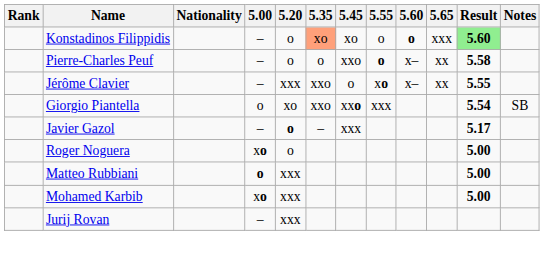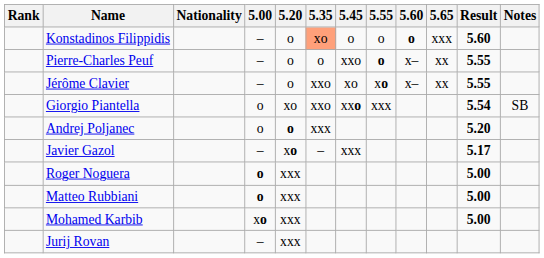 <table class="wikitable sortable" style="text-align:center;font-size:95%">
 <tr>
 <th>Rank</th>
 <th>Name</th>
 <th>Nationality</th>
 <th>5.00</th>
 <th>5.20</th>
 <th>5.35</th>
 <th>5.45</th>
 <th>5.55</th>
 <th>5.60</th>
 <th>5.65</th>
 <th>Result</th>
 <th>Notes</th>
 </tr>
 <tr>
 <td></td>
 <td align=left><a href='#'>Konstadinos Filippidis</a></td>
 <td align=left></td>
 <td>–</td>
 <td>o</td>
 <td style="background: lightsalmon;">xo</td>
-<td>xo</td>
+<td>o</td>
 <td>o</td>
 <td><strong>o</strong></td>
 <td>xxx</td>
-<td style="background: lightgreen;"><strong>5.60</strong></td>
+<td><strong>5.60</strong></td>
 <td></td>
 </tr>
 <tr>
 <td></td>
 <td align=left><a href='#'>Pierre-Charles Peuf</a></td>
 <td align=left></td>
 <td>–</td>
 <td>o</td>
 <td>o</td>
 <td>xxo</td>
 <td><strong>o</strong></td>
 <td>x–</td>
 <td>xx</td>
-<td><strong>5.58</strong></td>
+<td><strong>5.55</strong></td>
 <td></td>
 </tr>
 <tr>
 <td></td>
 <td align=left><a href='#'>Jérôme Clavier</a></td>
 <td align=left></td>
 <td>–</td>
-<td>xxx</td>
+<td>o</td>
 <td>xxo</td>
-<td>o</td>
+<td>xo</td>
 <td>x<strong>o</strong></td>
 <td>x–</td>
 <td>xx</td>
 <td><strong>5.55</strong></td>
 <td></td>
 </tr>
 <tr>
 <td></td>
 <td align=left><a href='#'>Giorgio Piantella</a></td>
 <td align=left></td>
 <td>o</td>
 <td>xo</td>
 <td>xxo</td>
 <td>xx<strong>o</strong></td>
 <td>xxx</td>
 <td></td>
 <td></td>
 <td><strong>5.54</strong></td>
 <td>SB</td>
 </tr>
 <tr>
 <td></td>
+<td align=left><a href='#'>Andrej Poljanec</a></td>
+<td align=left></td>
+<td>o</td>
+<td><strong>o</strong></td>
+<td>xxx</td>
+<td></td>
+<td></td>
+<td></td>
+<td></td>
+<td><strong>5.20</strong></td>
+<td></td>
+</tr>
+<tr>
+<td></td>
 <td align=left><a href='#'>Javier Gazol</a></td>
 <td align=left></td>
 <td>–</td>
-<td><strong>o</strong></td>
+<td>x<strong>o</strong></td>
 <td>–</td>
 <td>xxx</td>
 <td></td>
 <td></td>
 <td></td>
 <td><strong>5.17</strong></td>
 <td></td>
 </tr>
 <tr>
 <td></td>
 <td align=left><a href='#'>Roger Noguera</a></td>
 <td align=left></td>
-<td>x<strong>o</strong></td>
-<td>o</td>
+<td><strong>o</strong></td>
+<td>xxx</td>
 <td></td>
 <td></td>
 <td></td>
 <td></td>
 <td></td>
 <td><strong>5.00</strong></td>
 <td></td>
 </tr>
 <tr>
 <td></td>
 <td align=left><a href='#'>Matteo Rubbiani</a></td>
 <td align=left></td>
 <td><strong>o</strong></td>
 <td>xxx</td>
 <td></td>
 <td></td>
 <td></td>
 <td></td>
 <td></td>
 <td><strong>5.00</strong></td>
 <td></td>
 </tr>
 <tr>
 <td></td>
 <td align=left><a href='#'>Mohamed Karbib</a></td>
 <td align=left></td>
 <td>x<strong>o</strong></td>
 <td>xxx</td>
 <td></td>
 <td></td>
 <td></td>
 <td></td>
 <td></td>
 <td><strong>5.00</strong></td>
 <td></td>
 </tr>
 <tr>
 <td></td>
 <td align=left><a href='#'>Jurij Rovan</a></td>
 <td align=left></td>
 <td>–</td>
 <td>xxx</td>
 <td></td>
 <td></td>
 <td></td>
 <td></td>
 <td></td>
 <td><strong></strong></td>
 <td></td>
 </tr>
 </table>
